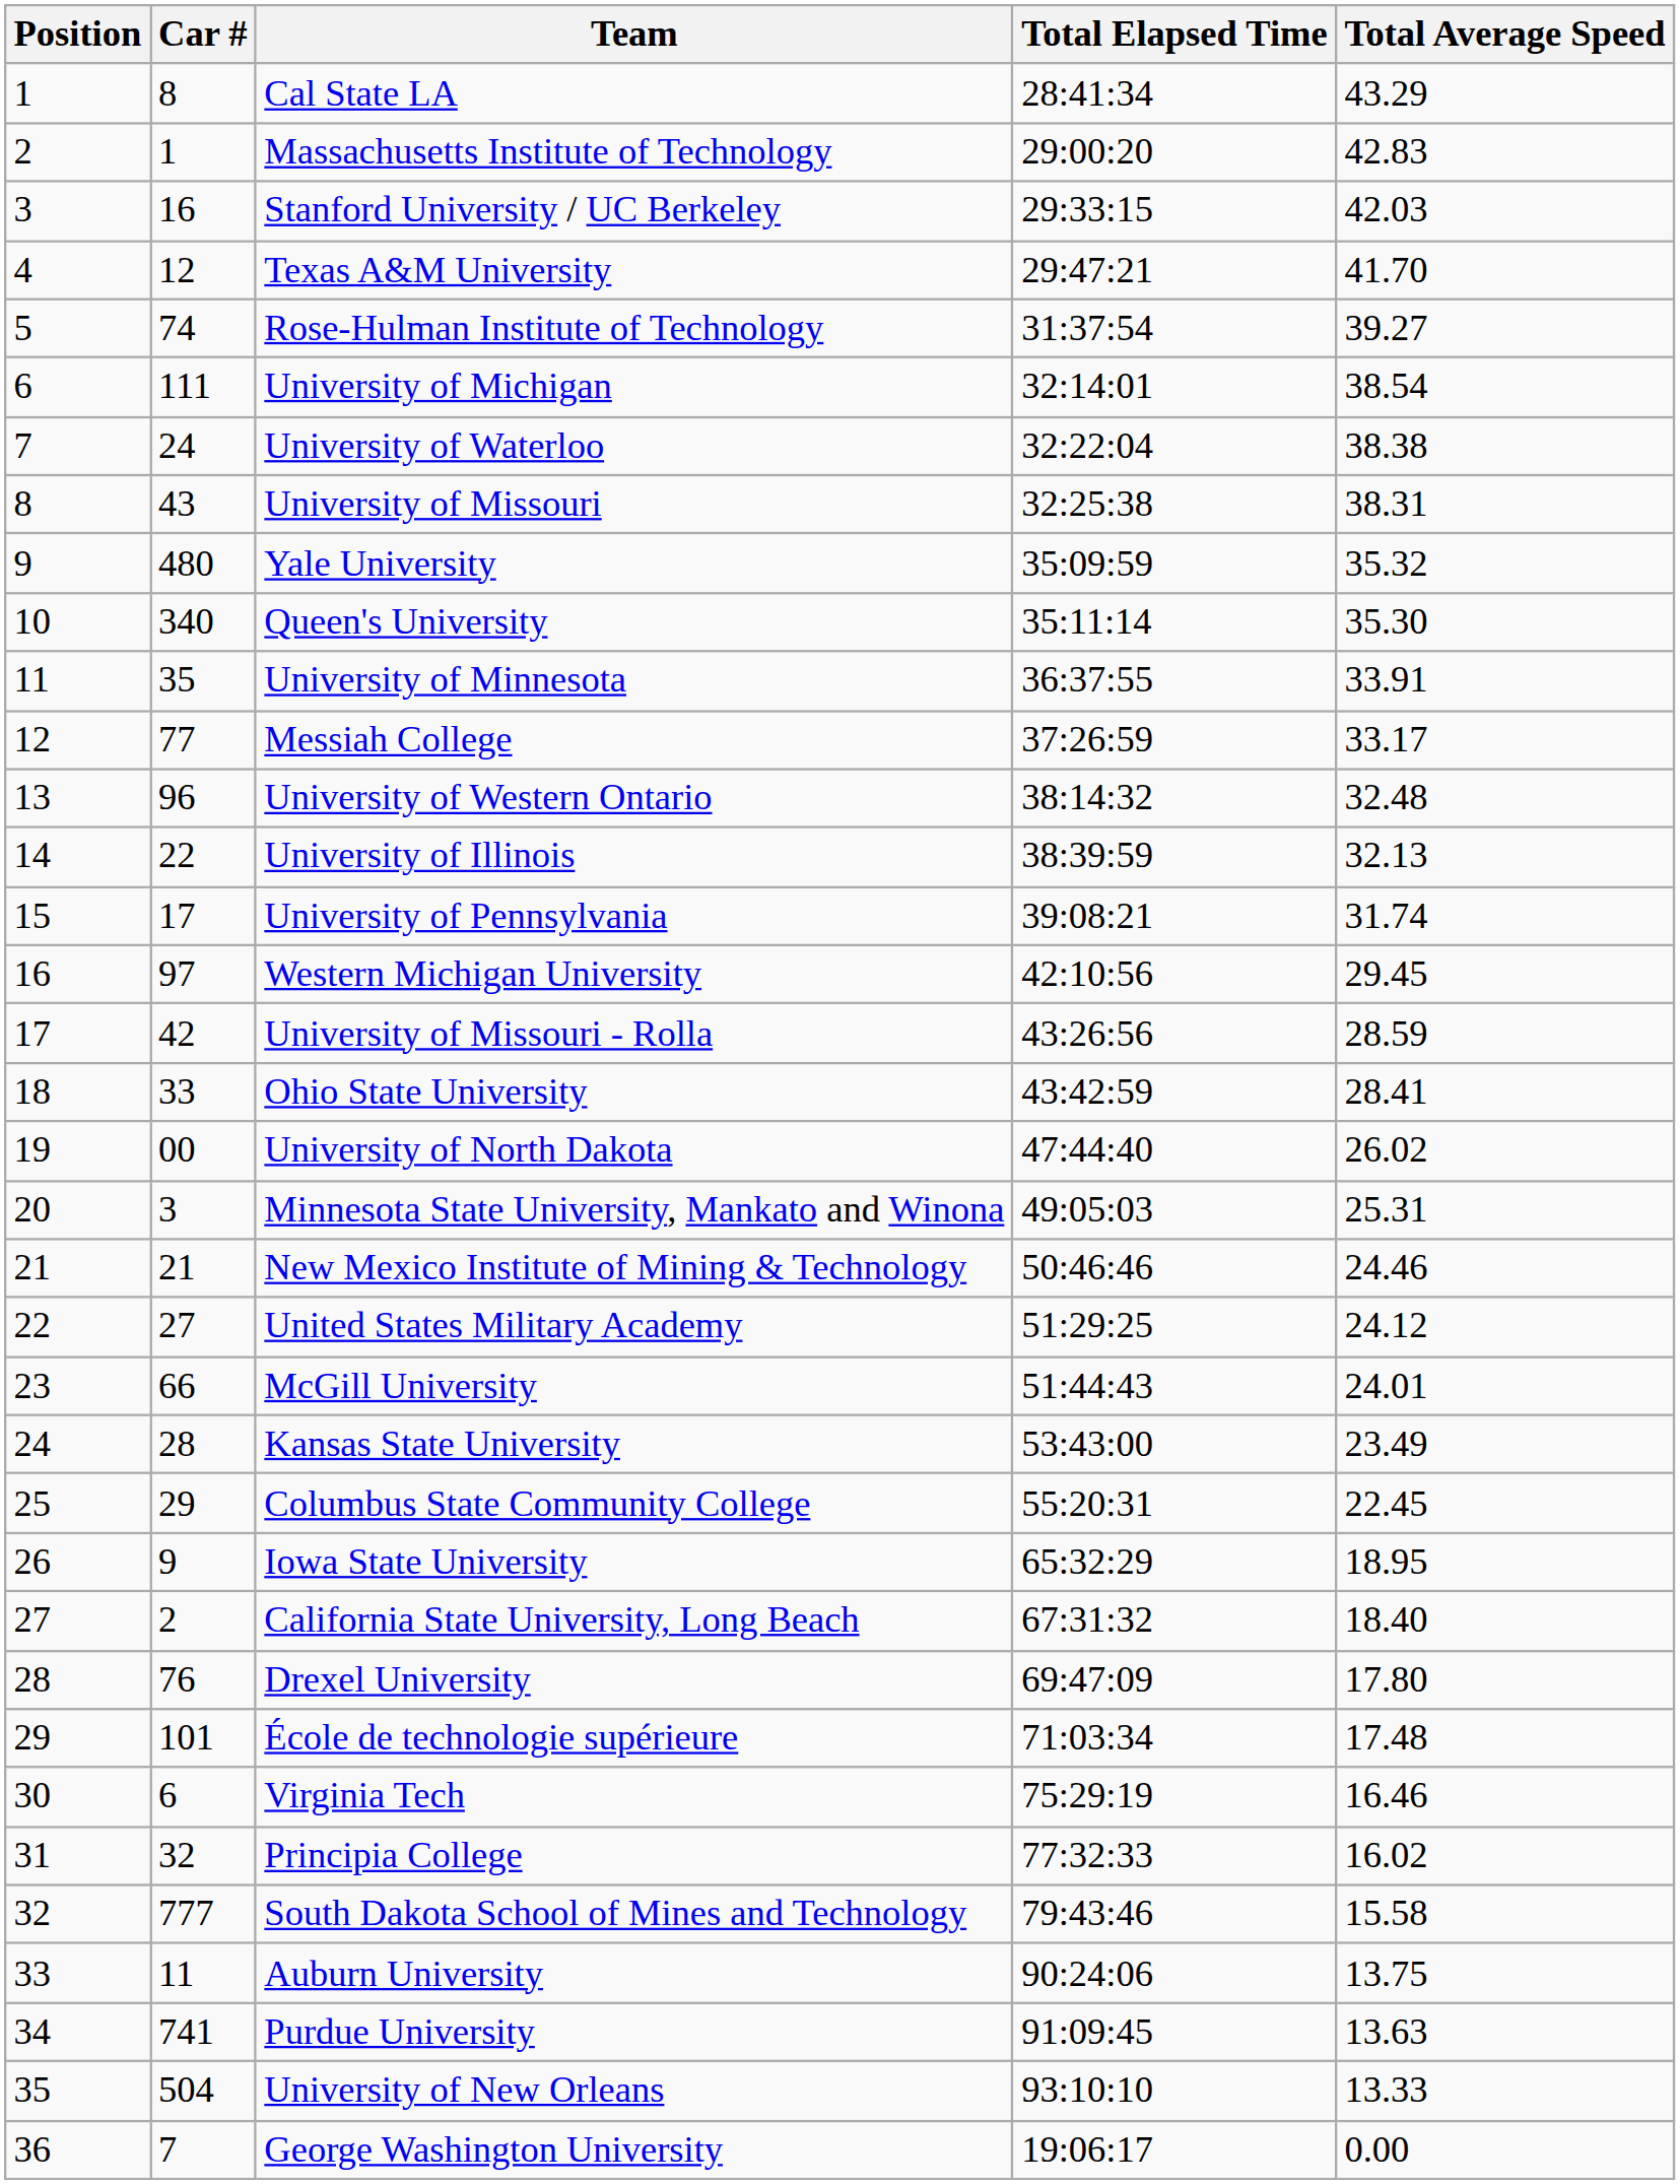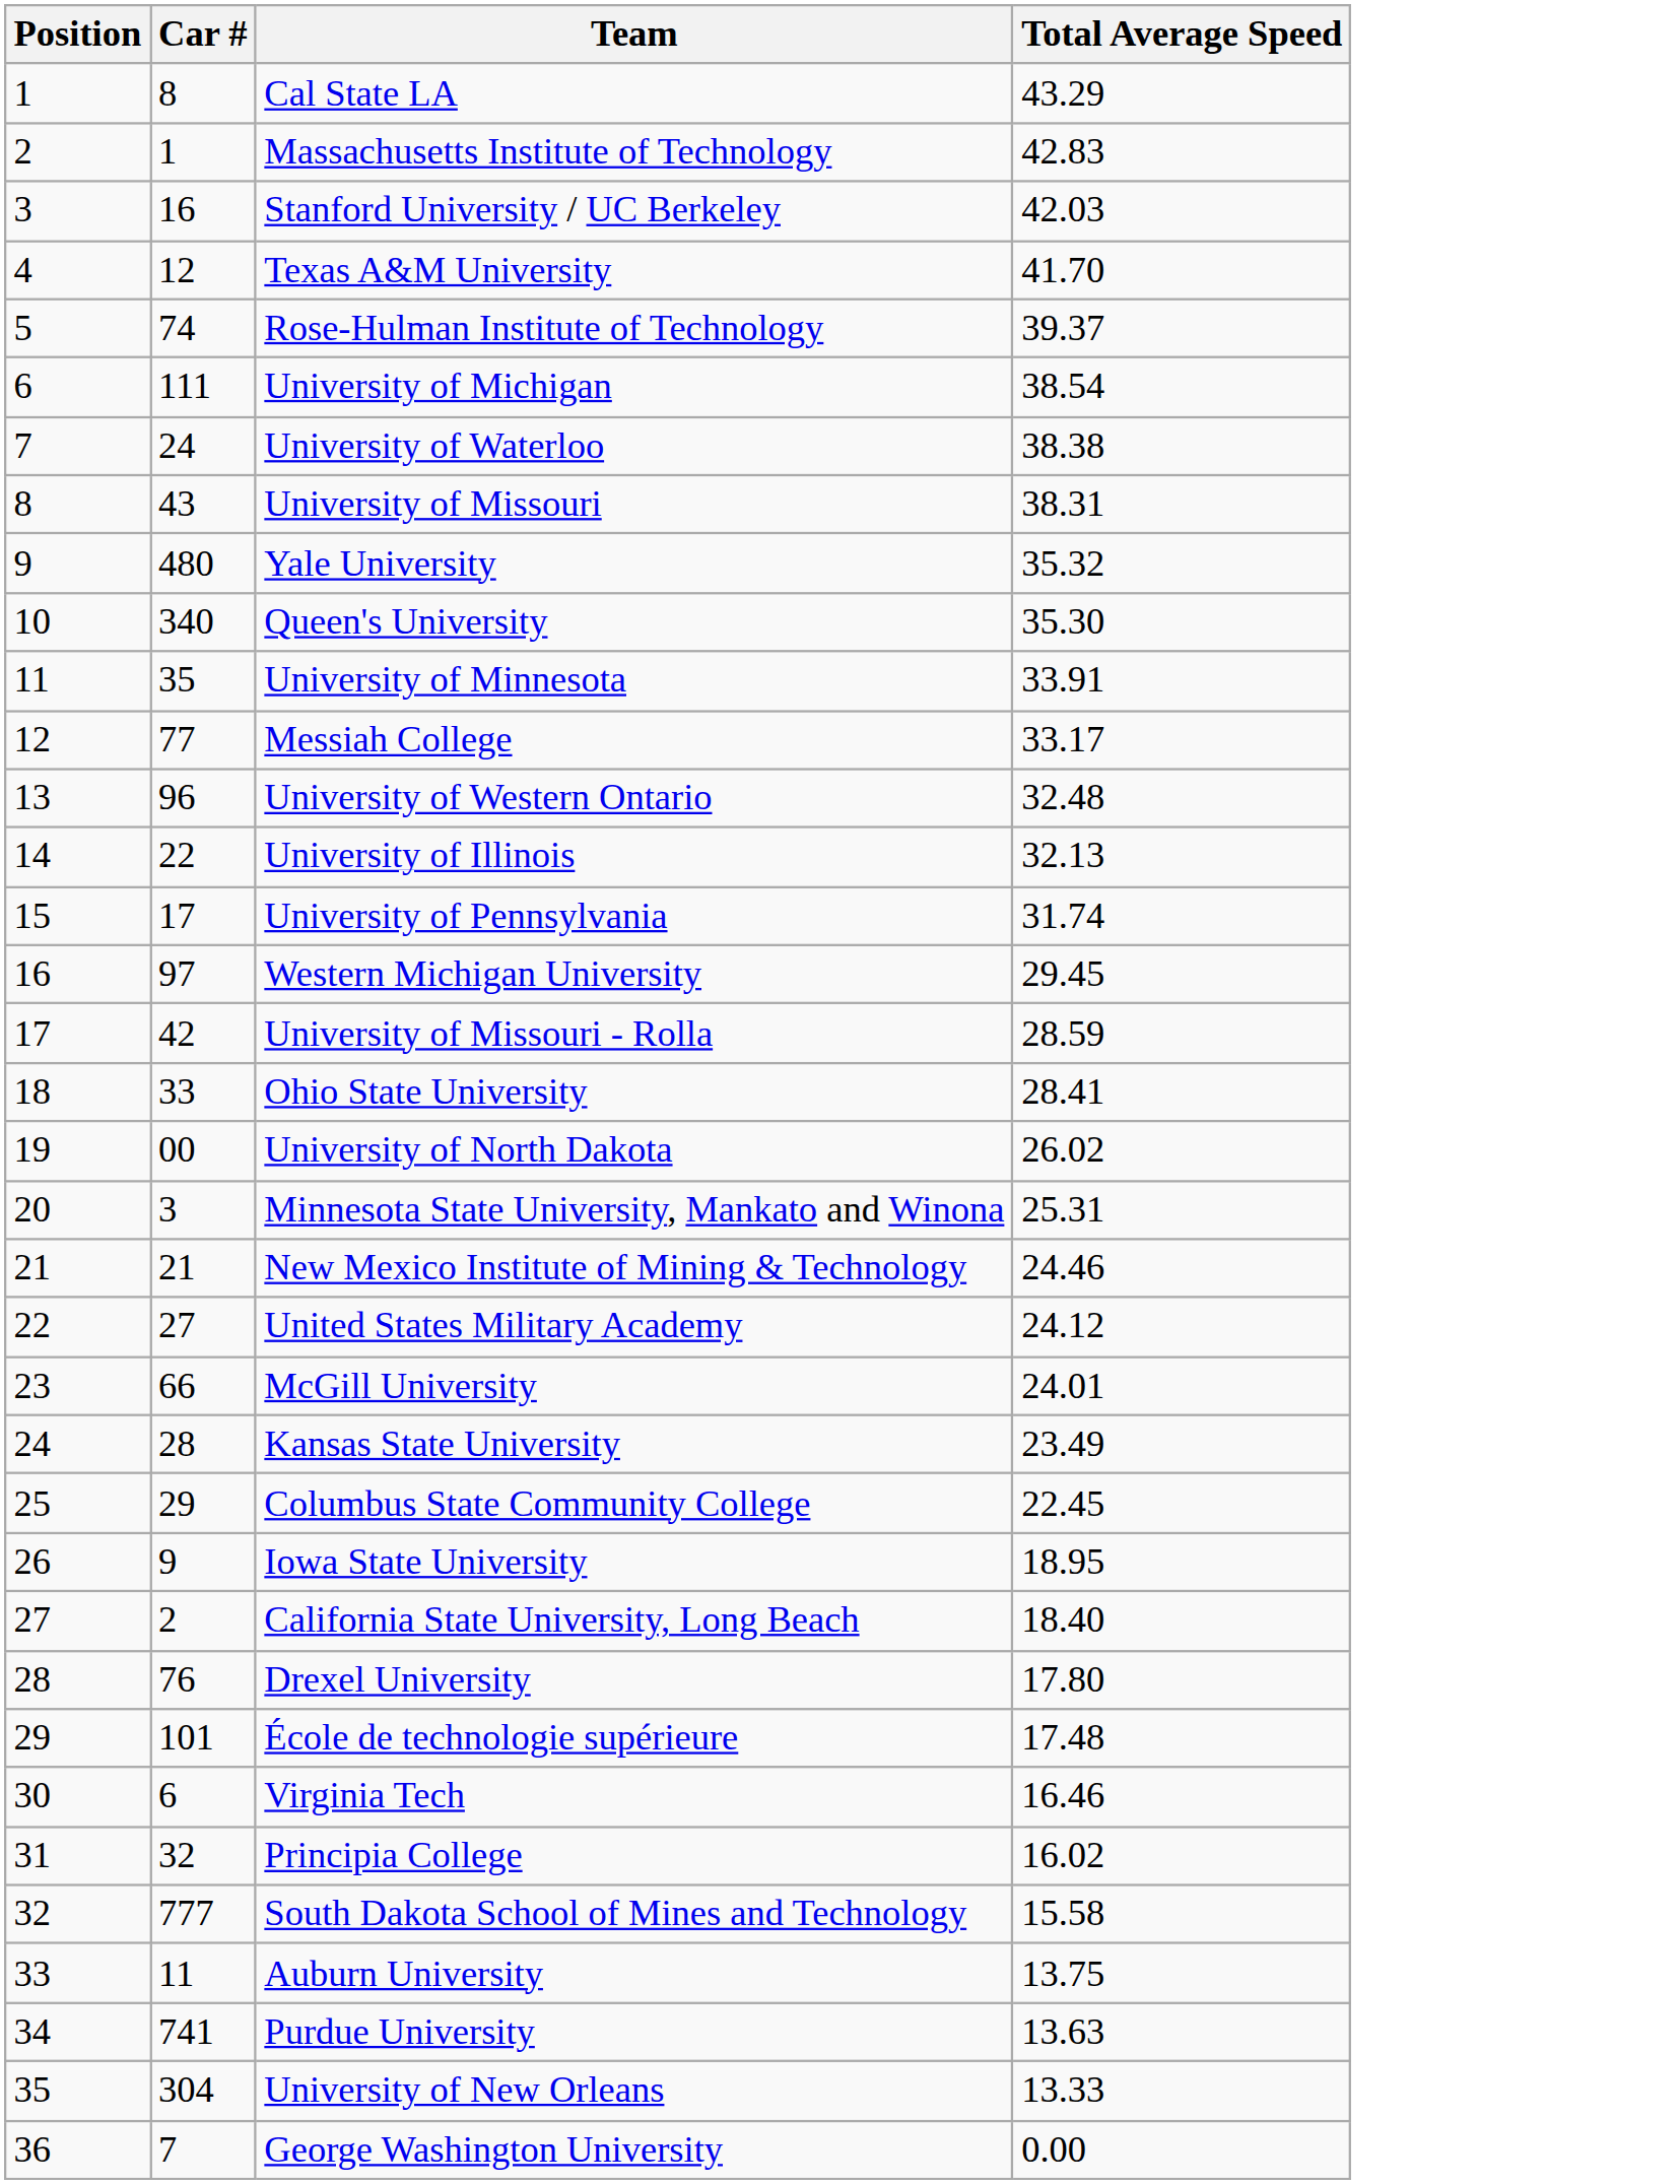 <table class="wikitable">
 <tr>
 <th>Position</th>
 <th>Car #</th>
 <th>Team</th>
-<th>Total Elapsed Time</th>
 <th>Total Average Speed</th>
 </tr>
 <tr>
 <td>1</td>
 <td>8</td>
 <td><a href='#'>Cal State LA</a></td>
-<td>28:41:34</td>
 <td>43.29</td>
 </tr>
 <tr>
 <td>2</td>
 <td>1</td>
 <td><a href='#'>Massachusetts Institute of Technology</a></td>
-<td>29:00:20</td>
 <td>42.83</td>
 </tr>
 <tr>
 <td>3</td>
 <td>16</td>
 <td><a href='#'>Stanford University</a> / <a href='#'>UC Berkeley</a></td>
-<td>29:33:15</td>
 <td>42.03</td>
 </tr>
 <tr>
 <td>4</td>
 <td>12</td>
 <td><a href='#'>Texas A&M University</a></td>
-<td>29:47:21</td>
 <td>41.70</td>
 </tr>
 <tr>
 <td>5</td>
 <td>74</td>
 <td><a href='#'>Rose-Hulman Institute of Technology</a></td>
-<td>31:37:54</td>
-<td>39.27</td>
+<td>39.37</td>
 </tr>
 <tr>
 <td>6</td>
 <td>111</td>
 <td><a href='#'>University of Michigan</a></td>
-<td>32:14:01</td>
 <td>38.54</td>
 </tr>
 <tr>
 <td>7</td>
 <td>24</td>
 <td><a href='#'>University of Waterloo</a></td>
-<td>32:22:04</td>
 <td>38.38</td>
 </tr>
 <tr>
 <td>8</td>
 <td>43</td>
 <td><a href='#'>University of Missouri</a></td>
-<td>32:25:38</td>
 <td>38.31</td>
 </tr>
 <tr>
 <td>9</td>
 <td>480</td>
 <td><a href='#'>Yale University</a></td>
-<td>35:09:59</td>
 <td>35.32</td>
 </tr>
 <tr>
 <td>10</td>
 <td>340</td>
 <td><a href='#'>Queen's University</a></td>
-<td>35:11:14</td>
 <td>35.30</td>
 </tr>
 <tr>
 <td>11</td>
 <td>35</td>
 <td><a href='#'>University of Minnesota</a></td>
-<td>36:37:55</td>
 <td>33.91</td>
 </tr>
 <tr>
 <td>12</td>
 <td>77</td>
 <td><a href='#'>Messiah College</a></td>
-<td>37:26:59</td>
 <td>33.17</td>
 </tr>
 <tr>
 <td>13</td>
 <td>96</td>
 <td><a href='#'>University of Western Ontario</a></td>
-<td>38:14:32</td>
 <td>32.48</td>
 </tr>
 <tr>
 <td>14</td>
 <td>22</td>
 <td><a href='#'>University of Illinois</a></td>
-<td>38:39:59</td>
 <td>32.13</td>
 </tr>
 <tr>
 <td>15</td>
 <td>17</td>
 <td><a href='#'>University of Pennsylvania</a></td>
-<td>39:08:21</td>
 <td>31.74</td>
 </tr>
 <tr>
 <td>16</td>
 <td>97</td>
 <td><a href='#'>Western Michigan University</a></td>
-<td>42:10:56</td>
 <td>29.45</td>
 </tr>
 <tr>
 <td>17</td>
 <td>42</td>
 <td><a href='#'>University of Missouri - Rolla</a></td>
-<td>43:26:56</td>
 <td>28.59</td>
 </tr>
 <tr>
 <td>18</td>
 <td>33</td>
 <td><a href='#'>Ohio State University</a></td>
-<td>43:42:59</td>
 <td>28.41</td>
 </tr>
 <tr>
 <td>19</td>
 <td>00</td>
 <td><a href='#'>University of North Dakota</a></td>
-<td>47:44:40</td>
 <td>26.02</td>
 </tr>
 <tr>
 <td>20</td>
 <td>3</td>
 <td><a href='#'>Minnesota State University</a>, <a href='#'>Mankato</a> and <a href='#'>Winona</a></td>
-<td>49:05:03</td>
 <td>25.31</td>
 </tr>
 <tr>
 <td>21</td>
 <td>21</td>
 <td><a href='#'>New Mexico Institute of Mining & Technology</a></td>
-<td>50:46:46</td>
 <td>24.46</td>
 </tr>
 <tr>
 <td>22</td>
 <td>27</td>
 <td><a href='#'>United States Military Academy</a></td>
-<td>51:29:25</td>
 <td>24.12</td>
 </tr>
 <tr>
 <td>23</td>
 <td>66</td>
 <td><a href='#'>McGill University</a></td>
-<td>51:44:43</td>
 <td>24.01</td>
 </tr>
 <tr>
 <td>24</td>
 <td>28</td>
 <td><a href='#'>Kansas State University</a></td>
-<td>53:43:00</td>
 <td>23.49</td>
 </tr>
 <tr>
 <td>25</td>
 <td>29</td>
 <td><a href='#'>Columbus State Community College</a></td>
-<td>55:20:31</td>
 <td>22.45</td>
 </tr>
 <tr>
 <td>26</td>
 <td>9</td>
 <td><a href='#'>Iowa State University</a></td>
-<td>65:32:29</td>
 <td>18.95</td>
 </tr>
 <tr>
 <td>27</td>
 <td>2</td>
 <td><a href='#'>California State University, Long Beach</a></td>
-<td>67:31:32</td>
 <td>18.40</td>
 </tr>
 <tr>
 <td>28</td>
 <td>76</td>
 <td><a href='#'>Drexel University</a></td>
-<td>69:47:09</td>
 <td>17.80</td>
 </tr>
 <tr>
 <td>29</td>
 <td>101</td>
 <td><a href='#'>École de technologie supérieure</a></td>
-<td>71:03:34</td>
 <td>17.48</td>
 </tr>
 <tr>
 <td>30</td>
 <td>6</td>
 <td><a href='#'>Virginia Tech</a></td>
-<td>75:29:19</td>
 <td>16.46</td>
 </tr>
 <tr>
 <td>31</td>
 <td>32</td>
 <td><a href='#'>Principia College</a></td>
-<td>77:32:33</td>
 <td>16.02</td>
 </tr>
 <tr>
 <td>32</td>
 <td>777</td>
 <td><a href='#'>South Dakota School of Mines and Technology</a></td>
-<td>79:43:46</td>
 <td>15.58</td>
 </tr>
 <tr>
 <td>33</td>
 <td>11</td>
 <td><a href='#'>Auburn University</a></td>
-<td>90:24:06</td>
 <td>13.75</td>
 </tr>
 <tr>
 <td>34</td>
 <td>741</td>
 <td><a href='#'>Purdue University</a></td>
-<td>91:09:45</td>
 <td>13.63</td>
 </tr>
 <tr>
 <td>35</td>
-<td>504</td>
+<td>304</td>
 <td><a href='#'>University of New Orleans</a></td>
-<td>93:10:10</td>
 <td>13.33</td>
 </tr>
 <tr>
 <td>36</td>
 <td>7</td>
 <td><a href='#'>George Washington University</a></td>
-<td>19:06:17</td>
 <td>0.00</td>
 </tr>
 </table>
